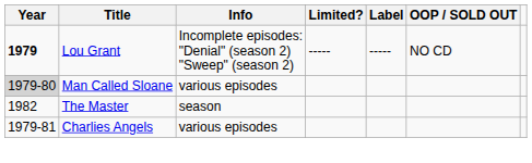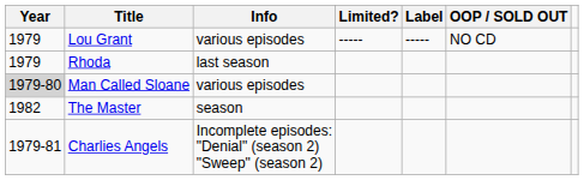 <table class="wikitable sortable" border="1">
 <tr>
 <th>Year</th>
 <th>Title</th>
 <th>Info</th>
 <th>Limited?</th>
 <th>Label</th>
 <th>OOP / SOLD OUT</th>
 </tr>
 <tr>
-<td><strong>1979</strong></td>
+<td>1979</td>
 <td><a href='#'>Lou Grant</a></td>
-<td>Incomplete episodes:<br>"Denial" (season 2)<br>"Sweep" (season 2)</td>
+<td>various episodes</td>
 <td>-----</td>
 <td>-----</td>
 <td>NO CD</td>
+<td></td>
+</tr>
+<tr>
+<td>1979</td>
+<td><a href='#'>Rhoda</a></td>
+<td>last season</td>
+<td></td>
+<td></td>
+<td></td>
 <td></td>
 </tr>
 <tr>
 <td style="background: lightgrey;">1979-80</td>
 <td><a href='#'>Man Called Sloane</a></td>
 <td>various episodes</td>
 <td></td>
 <td></td>
 <td></td>
 <td></td>
 </tr>
 <tr>
 <td>1982</td>
 <td><a href='#'>The Master</a></td>
 <td>season</td>
 <td></td>
 <td></td>
 <td></td>
 <td></td>
 </tr>
 <tr>
 <td>1979-81</td>
 <td><a href='#'>Charlies Angels</a></td>
-<td>various episodes</td>
+<td>Incomplete episodes:<br>"Denial" (season 2)<br>"Sweep" (season 2)</td>
 <td></td>
 <td></td>
 <td></td>
 <td></td>
 </tr>
 </table>
